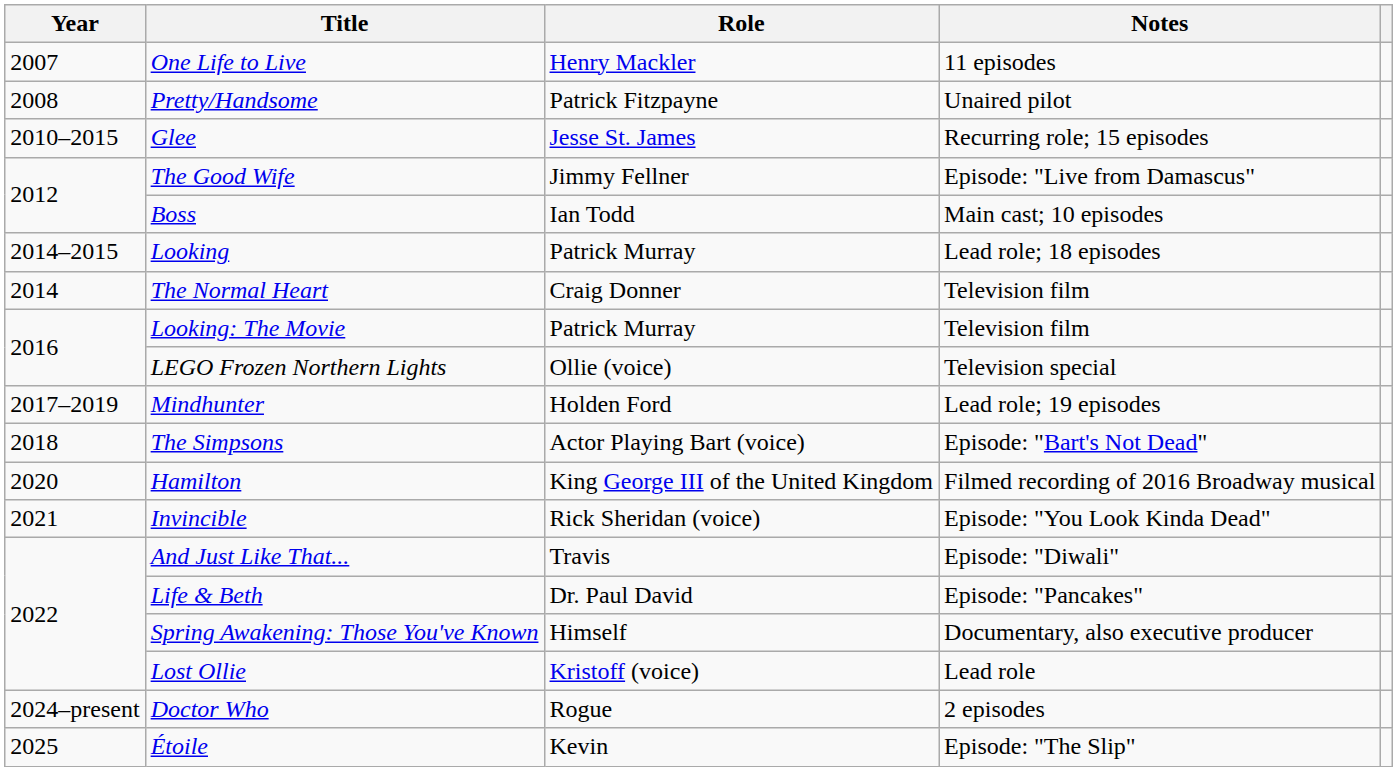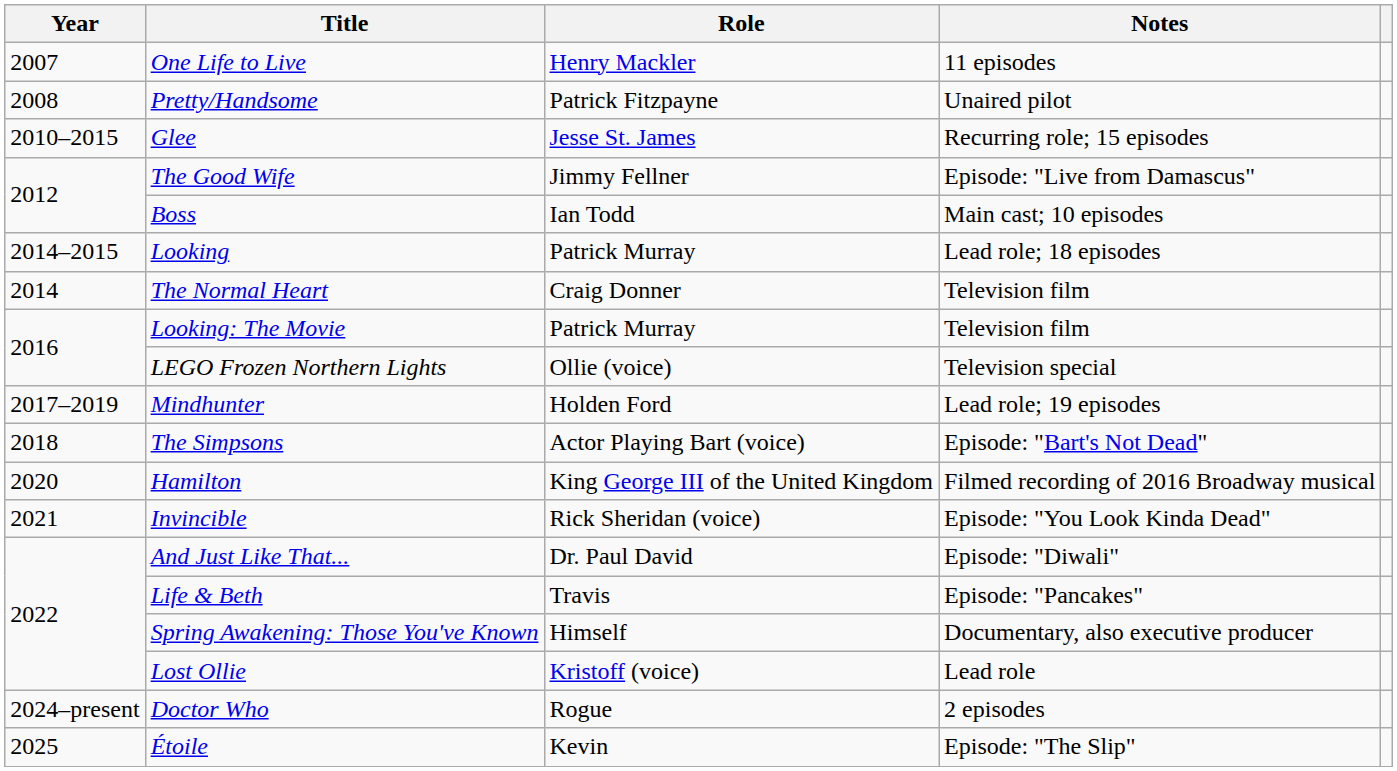 <table class="wikitable plainrowheaders sortable">
 <tr>
 <th scope="col">Year</th>
 <th scope="col">Title</th>
 <th scope="col">Role</th>
 <th scope="col" class="unsortable">Notes</th>
 <th scope="col" class="unsortable"></th>
 </tr>
 <tr>
 <td>2007</td>
 <td><em><a href='#'>One Life to Live</a></em></td>
 <td><a href='#'>Henry Mackler</a></td>
 <td>11 episodes</td>
 <td></td>
 </tr>
 <tr>
 <td>2008</td>
 <td><em><a href='#'>Pretty/Handsome</a></em></td>
 <td>Patrick Fitzpayne</td>
 <td>Unaired pilot</td>
 <td></td>
 </tr>
 <tr>
 <td>2010–2015</td>
 <td><em><a href='#'>Glee</a></em></td>
 <td><a href='#'>Jesse St. James</a></td>
 <td>Recurring role; 15 episodes</td>
 <td></td>
 </tr>
 <tr>
 <td rowspan=2>2012</td>
 <td><em><a href='#'>The Good Wife</a></em></td>
 <td>Jimmy Fellner</td>
 <td>Episode: "Live from Damascus"</td>
 <td></td>
 </tr>
 <tr>
 <td><em><a href='#'>Boss</a></em></td>
 <td>Ian Todd</td>
 <td>Main cast; 10 episodes</td>
 <td></td>
 </tr>
 <tr>
 <td>2014–2015</td>
 <td><em><a href='#'>Looking</a></em></td>
 <td>Patrick Murray</td>
 <td>Lead role; 18 episodes</td>
 <td></td>
 </tr>
 <tr>
 <td>2014</td>
 <td><em><a href='#'>The Normal Heart</a></em></td>
 <td>Craig Donner</td>
 <td>Television film</td>
 <td></td>
 </tr>
 <tr>
 <td rowspan="2">2016</td>
 <td><em><a href='#'>Looking: The Movie</a></em></td>
 <td>Patrick Murray</td>
 <td>Television film</td>
 <td></td>
 </tr>
 <tr>
 <td><em>LEGO Frozen Northern Lights</em></td>
 <td>Ollie (voice)</td>
 <td>Television special</td>
 <td></td>
 </tr>
 <tr>
 <td>2017–2019</td>
 <td><em><a href='#'>Mindhunter</a></em></td>
 <td>Holden Ford</td>
 <td>Lead role; 19 episodes</td>
 <td></td>
 </tr>
 <tr>
 <td>2018</td>
 <td><em><a href='#'>The Simpsons</a></em></td>
 <td>Actor Playing Bart (voice)</td>
 <td>Episode: "<a href='#'>Bart's Not Dead</a>"</td>
 <td></td>
 </tr>
 <tr>
 <td>2020</td>
 <td><em><a href='#'>Hamilton</a></em></td>
 <td>King <a href='#'>George III</a> of the United Kingdom</td>
 <td>Filmed recording of 2016 Broadway musical</td>
 <td></td>
 </tr>
 <tr>
 <td>2021</td>
 <td><em><a href='#'>Invincible</a></em></td>
 <td>Rick Sheridan (voice)</td>
 <td>Episode: "You Look Kinda Dead"</td>
 <td></td>
 </tr>
 <tr>
 <td rowspan=4>2022</td>
 <td><em><a href='#'>And Just Like That...</a></em></td>
-<td>Travis</td>
+<td>Dr. Paul David</td>
 <td>Episode: "Diwali"</td>
 <td></td>
 </tr>
 <tr>
 <td><em><a href='#'>Life & Beth</a></em></td>
-<td>Dr. Paul David</td>
+<td>Travis</td>
 <td>Episode: "Pancakes"</td>
 <td></td>
 </tr>
 <tr>
 <td><em><a href='#'>Spring Awakening: Those You've Known</a></em></td>
 <td>Himself</td>
 <td>Documentary, also executive producer</td>
 <td></td>
 </tr>
 <tr>
 <td><em><a href='#'>Lost Ollie</a></em></td>
 <td><a href='#'>Kristoff</a> (voice)</td>
 <td>Lead role</td>
 <td></td>
 </tr>
 <tr>
 <td>2024–present</td>
 <td><em><a href='#'>Doctor Who</a></em></td>
 <td>Rogue</td>
 <td>2 episodes</td>
 <td></td>
 </tr>
 <tr>
 <td>2025</td>
 <td><em><a href='#'>Étoile</a></em></td>
 <td>Kevin</td>
 <td>Episode: "The Slip"</td>
 <td></td>
 </tr>
 </table>
